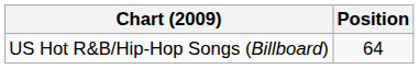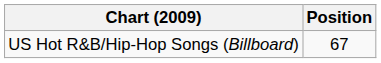 <table class="wikitable">
 <tr>
 <th>Chart (2009)</th>
 <th>Position</th>
 </tr>
 <tr>
 <td>US Hot R&B/Hip-Hop Songs (<em>Billboard</em>)</td>
-<td align="center">64</td>
+<td align="center">67</td>
 </tr>
 </table>
